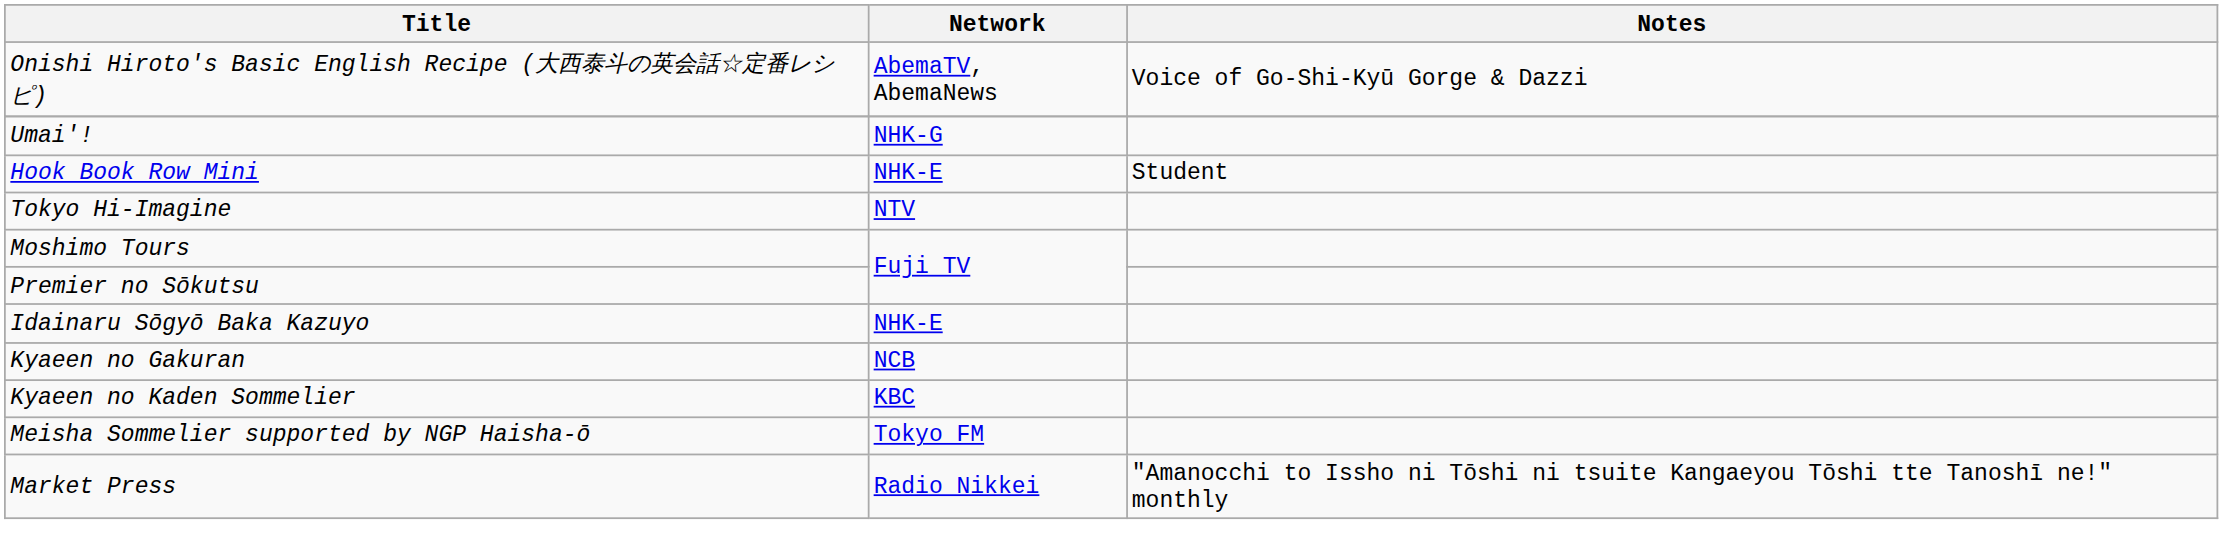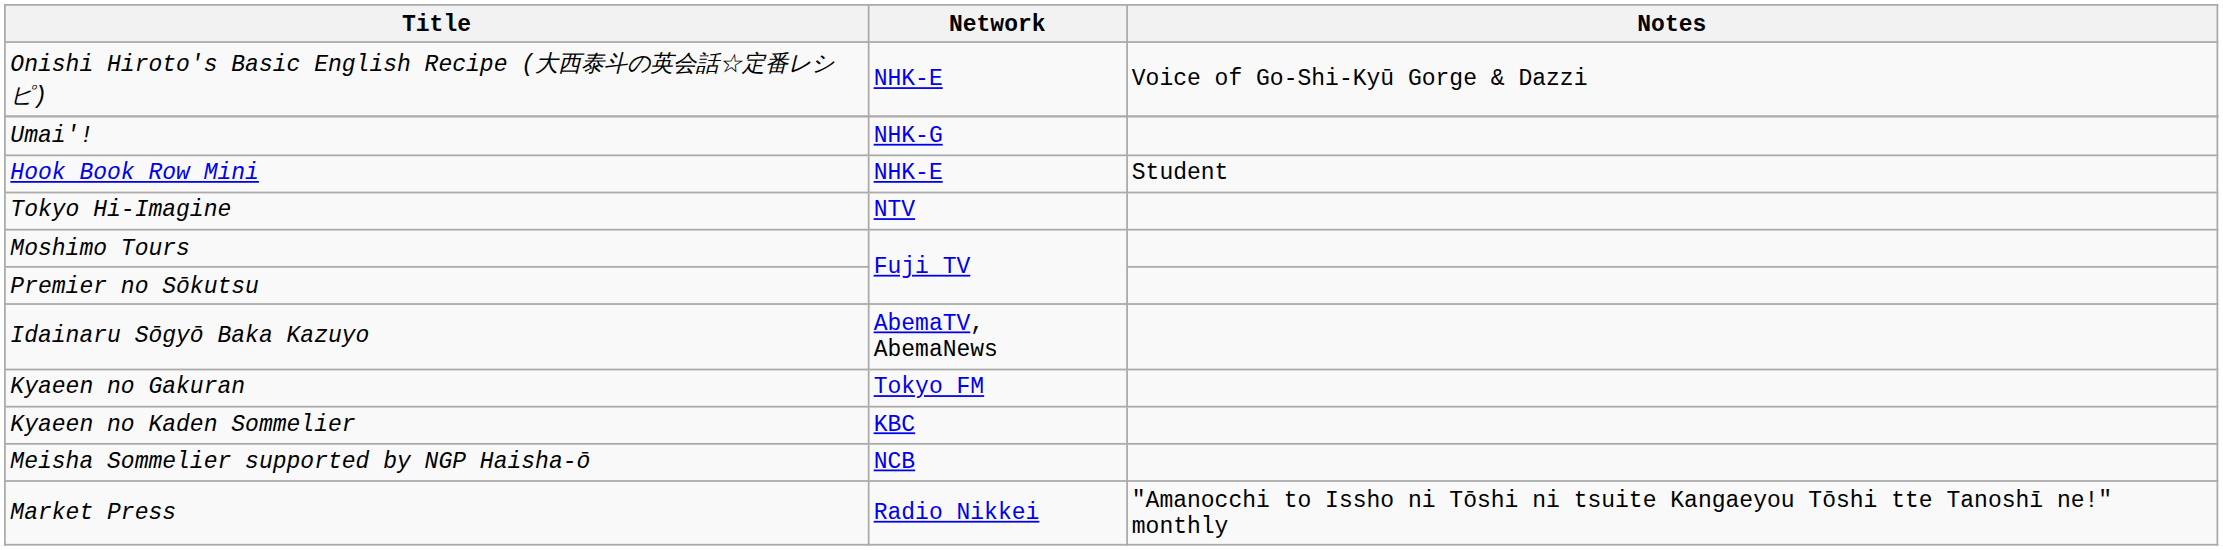 <table class="wikitable">
 <tr>
 <th>Title</th>
 <th>Network</th>
 <th>Notes</th>
 </tr>
 <tr>
 <td><em>Onishi Hiroto's Basic English Recipe (大西泰斗の英会話☆定番レシピ)</em></td>
-<td><a href='#'>AbemaTV</a>, AbemaNews</td>
+<td><a href='#'>NHK-E</a></td>
 <td>Voice of Go-Shi-Kyū Gorge & Dazzi</td>
 </tr>
 <tr>
 </tr>
 <tr>
 <td><em>Umai'!</em></td>
 <td><a href='#'>NHK-G</a></td>
 <td></td>
 </tr>
 <tr>
 <td><em><a href='#'>Hook Book Row Mini</a></em></td>
 <td><a href='#'>NHK-E</a></td>
 <td>Student</td>
 </tr>
 <tr>
 <td><em>Tokyo Hi-Imagine</em></td>
 <td><a href='#'>NTV</a></td>
 <td></td>
 </tr>
 <tr>
 <td><em>Moshimo Tours</em></td>
 <td rowspan="2"><a href='#'>Fuji TV</a></td>
 <td></td>
 </tr>
 <tr>
 <td><em>Premier no Sōkutsu</em></td>
 <td></td>
 </tr>
 <tr>
 <td><em>Idainaru Sōgyō Baka Kazuyo</em></td>
-<td><a href='#'>NHK-E</a></td>
+<td><a href='#'>AbemaTV</a>, AbemaNews</td>
 <td></td>
 </tr>
 <tr>
 <td><em>Kyaeen no Gakuran</em></td>
-<td><a href='#'>NCB</a></td>
+<td><a href='#'>Tokyo FM</a></td>
 <td></td>
 </tr>
 <tr>
 <td><em>Kyaeen no Kaden Sommelier</em></td>
 <td><a href='#'>KBC</a></td>
 <td></td>
 </tr>
 <tr>
 <td><em>Meisha Sommelier supported by NGP Haisha-ō</em></td>
-<td><a href='#'>Tokyo FM</a></td>
+<td><a href='#'>NCB</a></td>
 <td></td>
 </tr>
 <tr>
 <td><em>Market Press</em></td>
 <td><a href='#'>Radio Nikkei</a></td>
 <td>"Amanocchi to Issho ni Tōshi ni tsuite Kangaeyou Tōshi tte Tanoshī ne!" monthly</td>
 </tr>
 </table>
